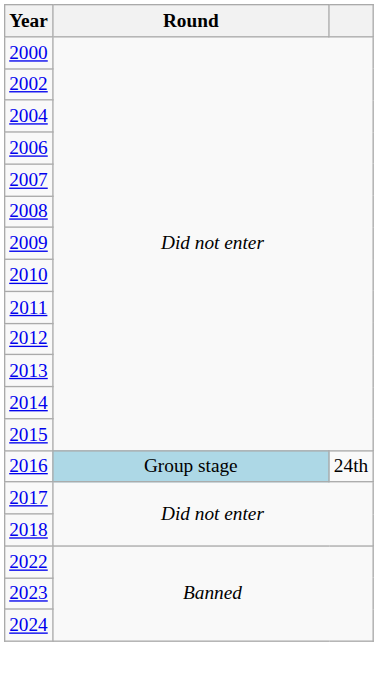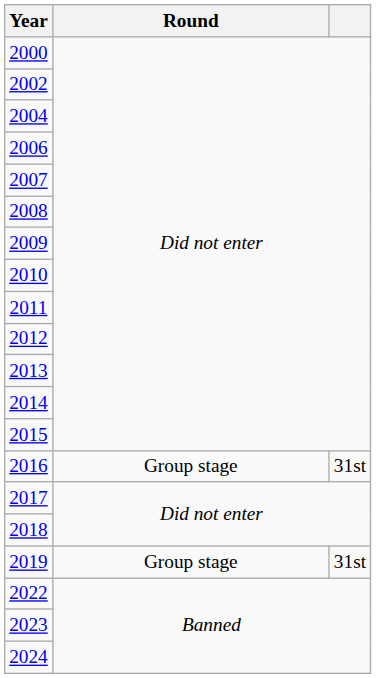 <table class="wikitable" style="text-align: center; font-size:90%">
 <tr>
 <th>Year</th>
 <th style="width:200px">Round</th>
 <th></th>
 </tr>
 <tr>
 <td><a href='#'>2000</a></td>
 <td colspan="2" rowspan="13"><em>Did not enter</em></td>
 </tr>
 <tr>
 <td><a href='#'>2002</a></td>
 </tr>
 <tr>
 <td><a href='#'>2004</a></td>
 </tr>
 <tr>
 <td><a href='#'>2006</a></td>
 </tr>
 <tr>
 <td><a href='#'>2007</a></td>
 </tr>
 <tr>
 <td><a href='#'>2008</a></td>
 </tr>
 <tr>
 <td><a href='#'>2009</a></td>
 </tr>
 <tr>
 <td><a href='#'>2010</a></td>
 </tr>
 <tr>
 <td><a href='#'>2011</a></td>
 </tr>
 <tr>
 <td><a href='#'>2012</a></td>
 </tr>
 <tr>
 <td><a href='#'>2013</a></td>
 </tr>
 <tr>
 <td><a href='#'>2014</a></td>
 </tr>
 <tr>
 <td><a href='#'>2015</a></td>
 </tr>
 <tr>
 <td><a href='#'>2016</a></td>
-<td style="background: lightblue;">Group stage</td>
-<td>24th</td>
+<td>Group stage</td>
+<td>31st</td>
 </tr>
 <tr>
 <td><a href='#'>2017</a></td>
 <td colspan="2" rowspan="2"><em>Did not enter</em></td>
 </tr>
 <tr>
 <td><a href='#'>2018</a></td>
+</tr>
+<tr>
+<td><a href='#'>2019</a></td>
+<td>Group stage</td>
+<td>31st</td>
 </tr>
 <tr>
 <td><a href='#'>2022</a></td>
 <td colspan="2" rowspan="3"><em>Banned</em></td>
 </tr>
 <tr>
 <td><a href='#'>2023</a></td>
 </tr>
 <tr>
 <td><a href='#'>2024</a></td>
 </tr>
 </table>
